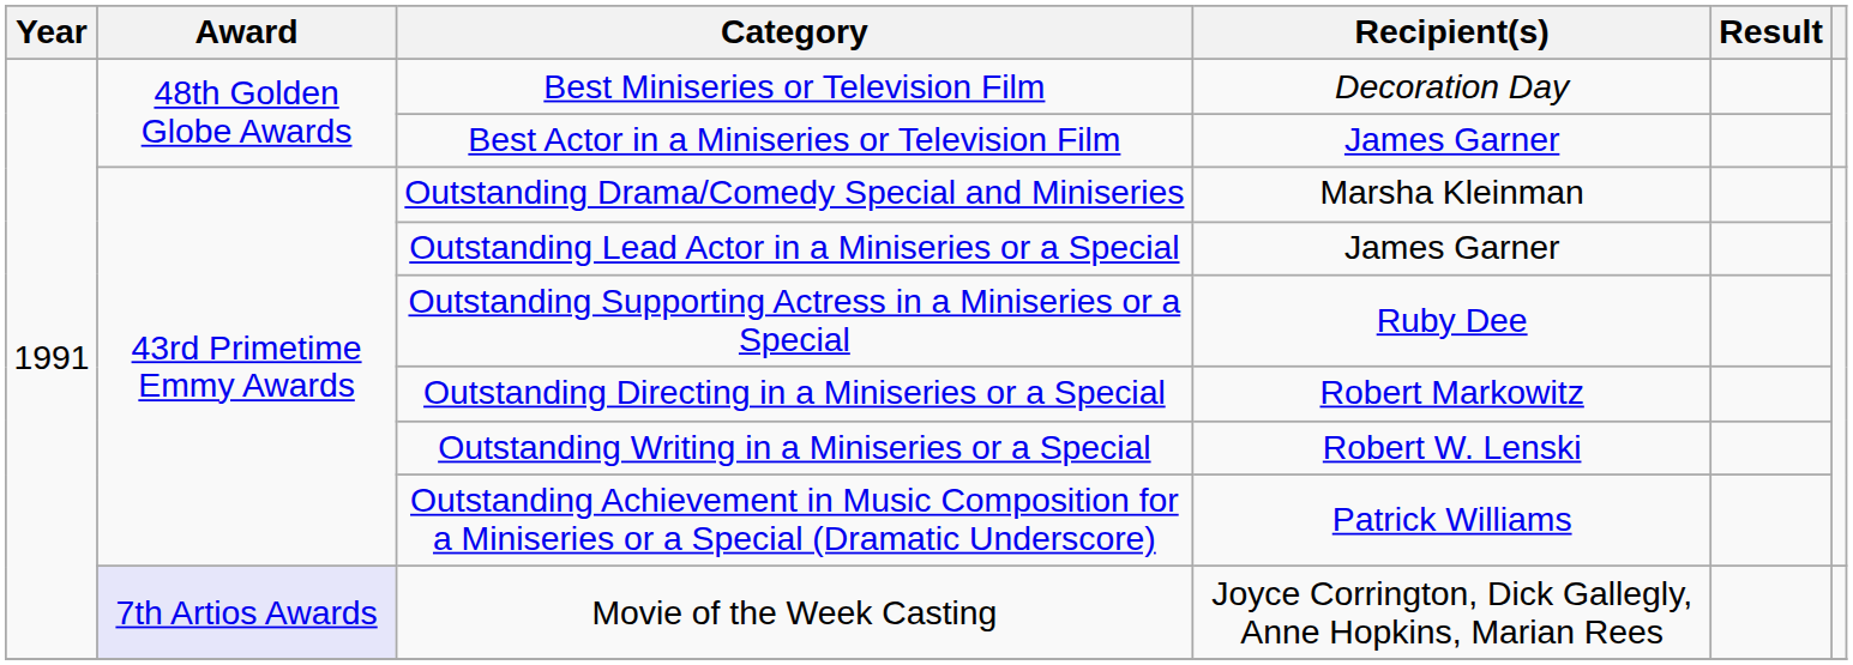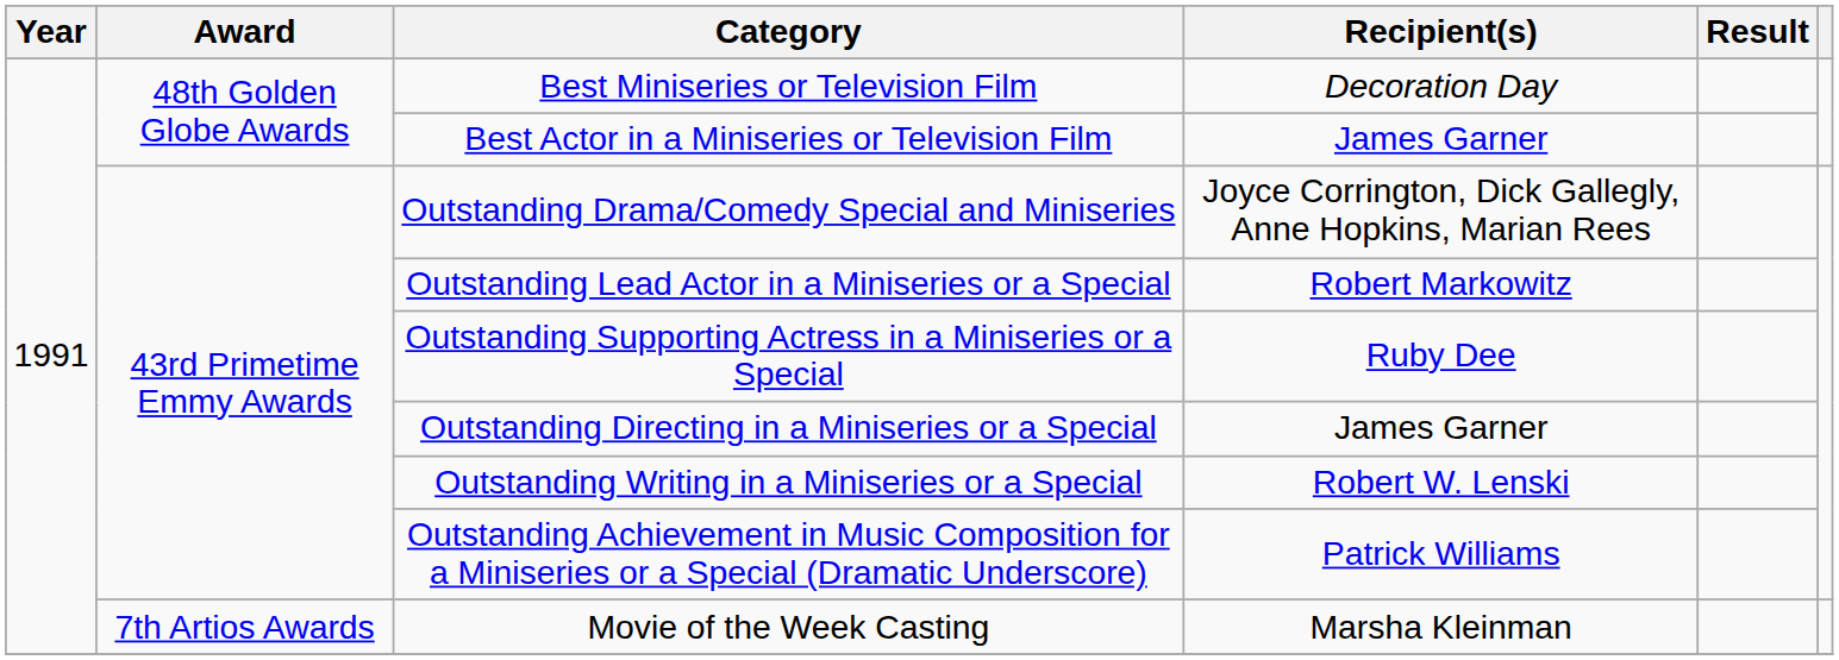 <table class="wikitable sortable plainrowheaders" style="text-align:center;">
 <tr>
 <th scope="col">Year</th>
 <th scope="col">Award</th>
 <th scope="col">Category</th>
 <th scope="col">Recipient(s)</th>
 <th scope="col">Result</th>
 <th scope="col" class="unsortable"></th>
 </tr>
 <tr>
 <td rowspan="9">1991</td>
 <td rowspan="2"><a href='#'>48th Golden Globe Awards</a></td>
 <td><a href='#'>Best Miniseries or Television Film</a></td>
 <td><em>Decoration Day</em></td>
 <td></td>
 <td rowspan="2"></td>
 </tr>
 <tr>
 <td><a href='#'>Best Actor in a Miniseries or Television Film</a></td>
 <td><a href='#'>James Garner</a></td>
 <td></td>
 </tr>
 <tr>
 <td rowspan="6"><a href='#'>43rd Primetime Emmy Awards</a></td>
 <td><a href='#'>Outstanding Drama/Comedy Special and Miniseries</a></td>
-<td>Marsha Kleinman</td>
+<td>Joyce Corrington, Dick Gallegly, Anne Hopkins, Marian Rees</td>
 <td></td>
 <td rowspan="6"></td>
 </tr>
 <tr>
 <td><a href='#'>Outstanding Lead Actor in a Miniseries or a Special</a></td>
-<td>James Garner</td>
+<td><a href='#'>Robert Markowitz</a></td>
 <td></td>
 </tr>
 <tr>
 <td><a href='#'>Outstanding Supporting Actress in a Miniseries or a Special</a></td>
 <td><a href='#'>Ruby Dee</a></td>
 <td></td>
 </tr>
 <tr>
 <td><a href='#'>Outstanding Directing in a Miniseries or a Special</a></td>
-<td><a href='#'>Robert Markowitz</a></td>
+<td>James Garner</td>
 <td></td>
 </tr>
 <tr>
 <td><a href='#'>Outstanding Writing in a Miniseries or a Special</a></td>
 <td><a href='#'>Robert W. Lenski</a></td>
 <td></td>
 </tr>
 <tr>
 <td><a href='#'>Outstanding Achievement in Music Composition for a Miniseries or a Special (Dramatic Underscore)</a></td>
 <td><a href='#'>Patrick Williams</a></td>
 <td></td>
 </tr>
 <tr>
-<td style="background: lavender;"><a href='#'>7th Artios Awards</a></td>
+<td><a href='#'>7th Artios Awards</a></td>
 <td>Movie of the Week Casting</td>
-<td>Joyce Corrington, Dick Gallegly, Anne Hopkins, Marian Rees</td>
+<td>Marsha Kleinman</td>
 <td></td>
 <td></td>
 </tr>
 <tr>
 </tr>
 </table>
